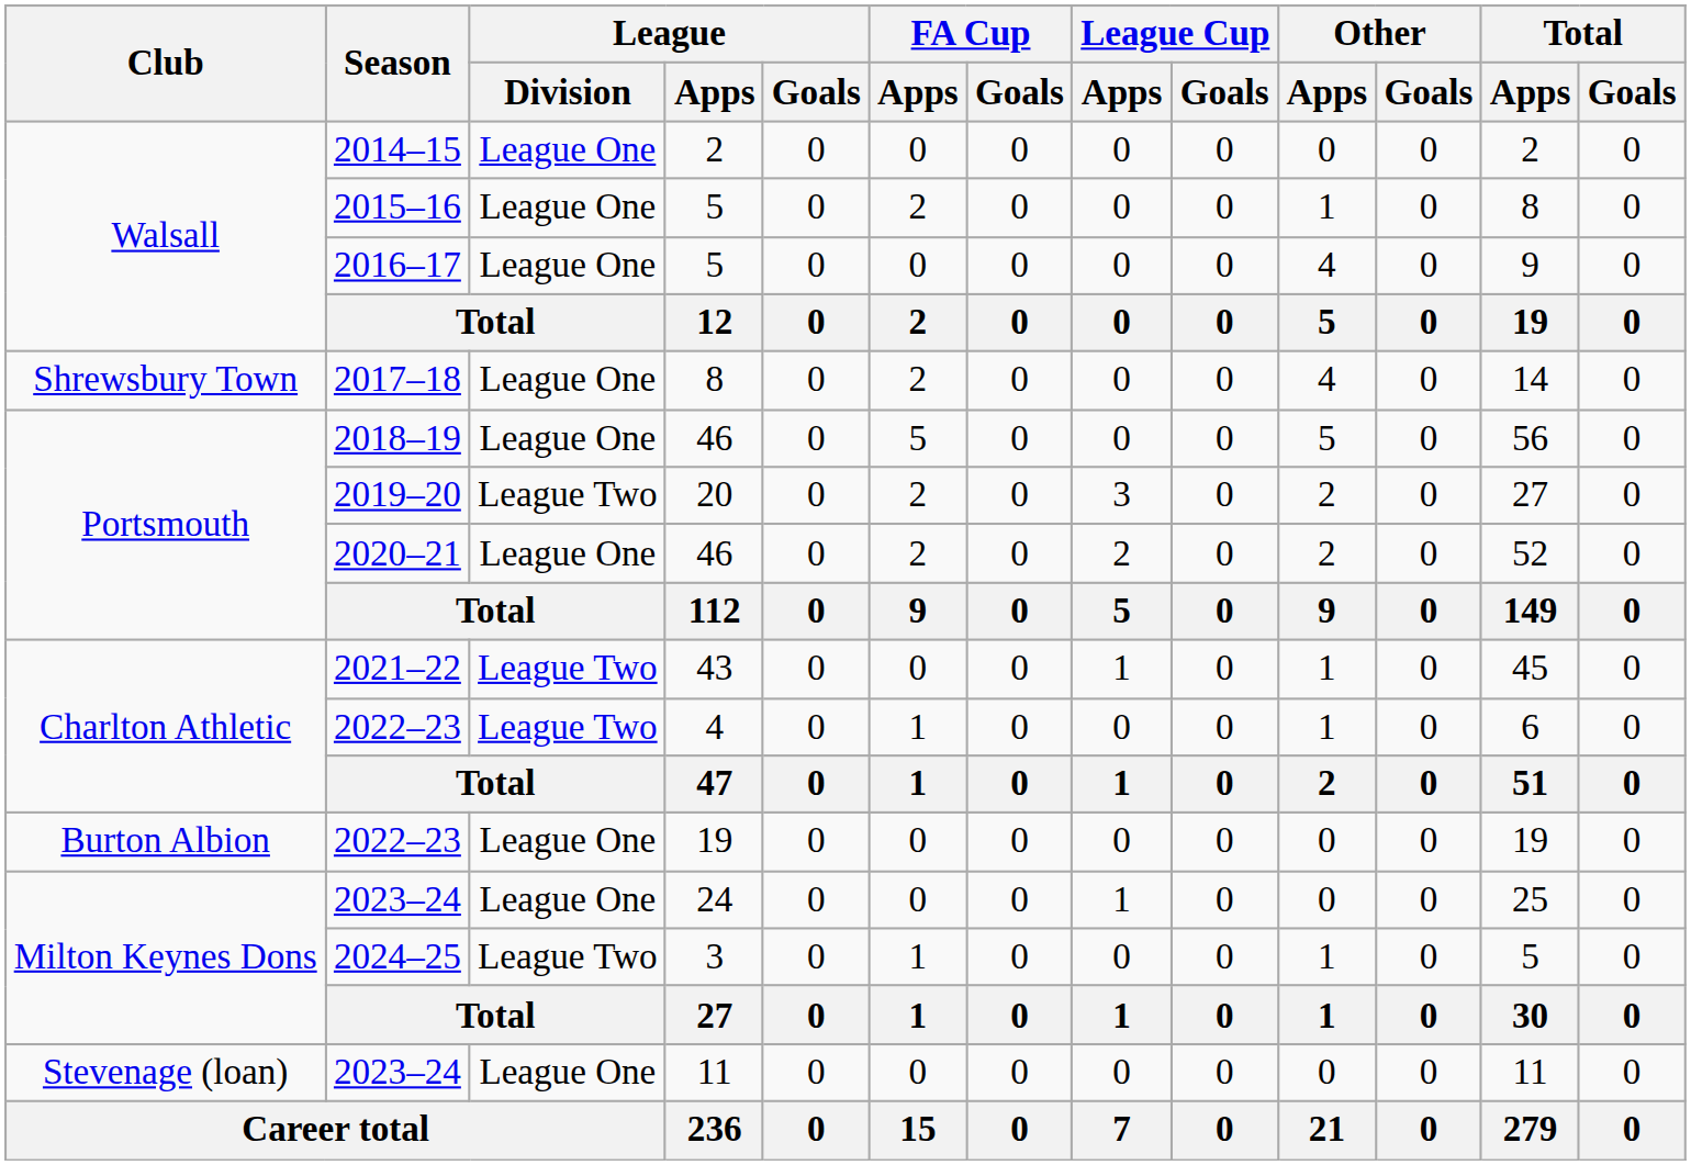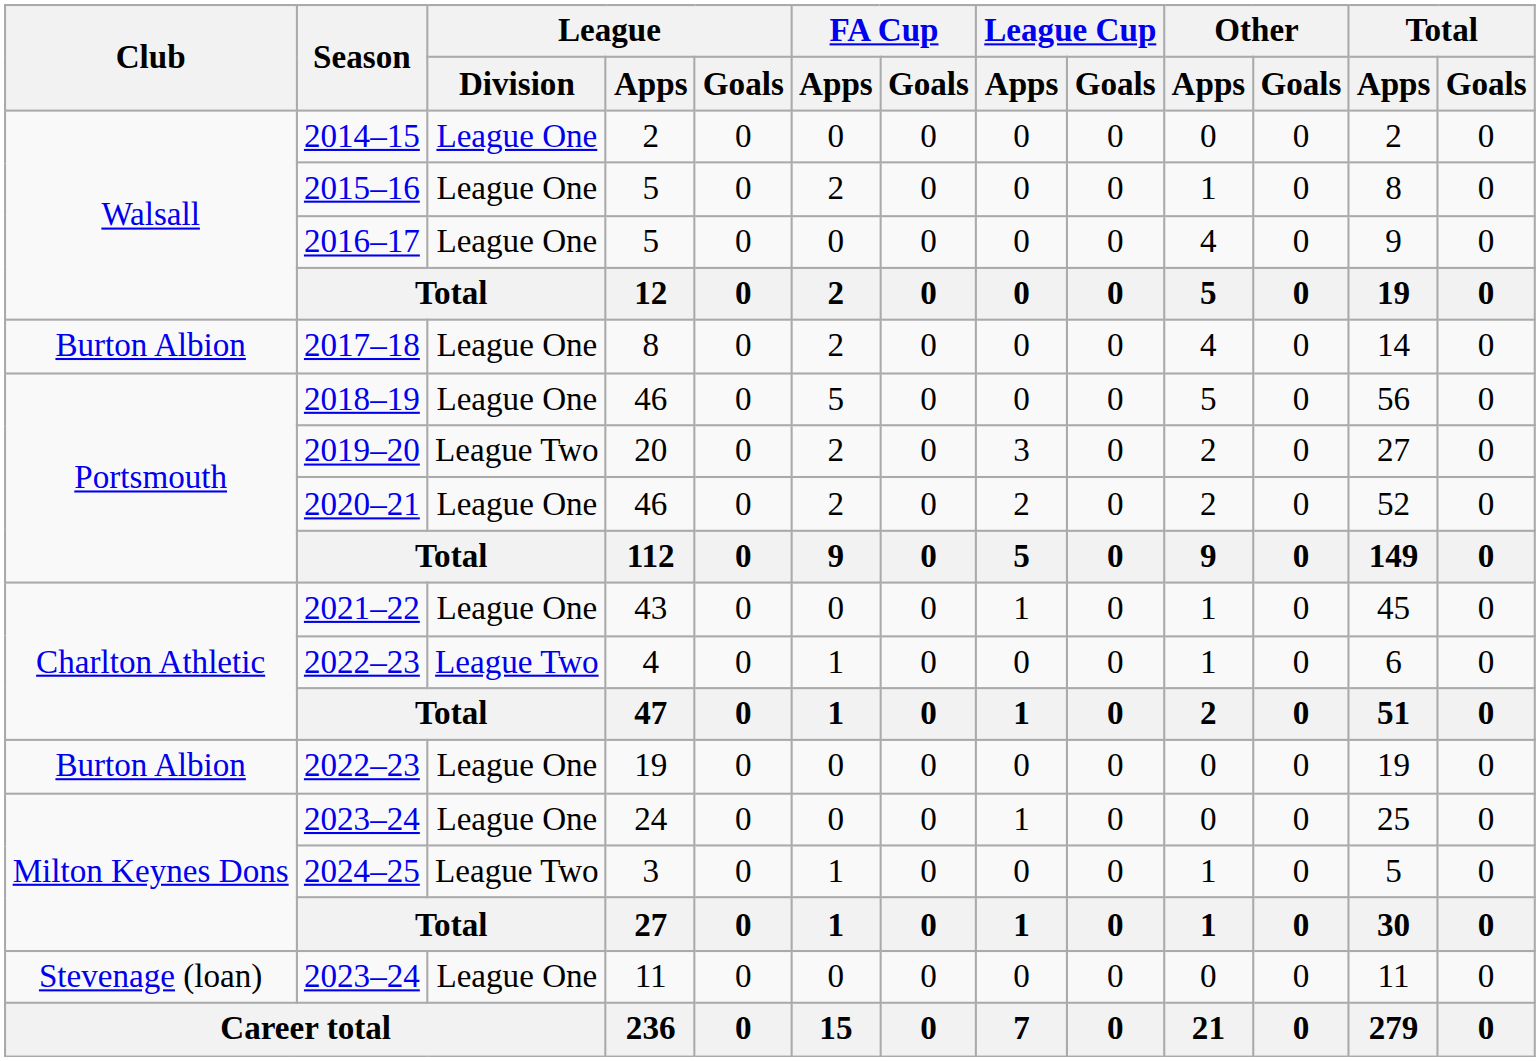 <table class=wikitable style=text-align:center>
 <tr>
 <th rowspan=2>Club</th>
 <th rowspan=2>Season</th>
 <th colspan=3>League</th>
 <th colspan=2><a href='#'>FA Cup</a></th>
 <th colspan=2><a href='#'>League Cup</a></th>
 <th colspan=2>Other</th>
 <th colspan=2>Total</th>
 </tr>
 <tr>
 <th>Division</th>
 <th>Apps</th>
 <th>Goals</th>
 <th>Apps</th>
 <th>Goals</th>
 <th>Apps</th>
 <th>Goals</th>
 <th>Apps</th>
 <th>Goals</th>
 <th>Apps</th>
 <th>Goals</th>
 </tr>
 <tr>
 <td rowspan=4><a href='#'>Walsall</a></td>
 <td><a href='#'>2014–15</a></td>
 <td><a href='#'>League One</a></td>
 <td>2</td>
 <td>0</td>
 <td>0</td>
 <td>0</td>
 <td>0</td>
 <td>0</td>
 <td>0</td>
 <td>0</td>
 <td>2</td>
 <td>0</td>
 </tr>
 <tr>
 <td><a href='#'>2015–16</a></td>
 <td>League One</td>
 <td>5</td>
 <td>0</td>
 <td>2</td>
 <td>0</td>
 <td>0</td>
 <td>0</td>
 <td>1</td>
 <td>0</td>
 <td>8</td>
 <td>0</td>
 </tr>
 <tr>
 <td><a href='#'>2016–17</a></td>
 <td>League One</td>
 <td>5</td>
 <td>0</td>
 <td>0</td>
 <td>0</td>
 <td>0</td>
 <td>0</td>
 <td>4</td>
 <td>0</td>
 <td>9</td>
 <td>0</td>
 </tr>
 <tr>
 <th colspan=2>Total</th>
 <th>12</th>
 <th>0</th>
 <th>2</th>
 <th>0</th>
 <th>0</th>
 <th>0</th>
 <th>5</th>
 <th>0</th>
 <th>19</th>
 <th>0</th>
 </tr>
 <tr>
-<td rowspan=1><a href='#'>Shrewsbury Town</a></td>
+<td><a href='#'>Burton Albion</a></td>
 <td><a href='#'>2017–18</a></td>
 <td>League One</td>
 <td>8</td>
 <td>0</td>
 <td>2</td>
 <td>0</td>
 <td>0</td>
 <td>0</td>
 <td>4</td>
 <td>0</td>
 <td>14</td>
 <td>0</td>
 </tr>
 <tr>
 <td rowspan=4><a href='#'>Portsmouth</a></td>
 <td><a href='#'>2018–19</a></td>
 <td>League One</td>
 <td>46</td>
 <td>0</td>
 <td>5</td>
 <td>0</td>
 <td>0</td>
 <td>0</td>
 <td>5</td>
 <td>0</td>
 <td>56</td>
 <td>0</td>
 </tr>
 <tr>
 <td><a href='#'>2019–20</a></td>
 <td>League Two</td>
 <td>20</td>
 <td>0</td>
 <td>2</td>
 <td>0</td>
 <td>3</td>
 <td>0</td>
 <td>2</td>
 <td>0</td>
 <td>27</td>
 <td>0</td>
 </tr>
 <tr>
 <td><a href='#'>2020–21</a></td>
 <td>League One</td>
 <td>46</td>
 <td>0</td>
 <td>2</td>
 <td>0</td>
 <td>2</td>
 <td>0</td>
 <td>2</td>
 <td>0</td>
 <td>52</td>
 <td>0</td>
 </tr>
 <tr>
 <th colspan=2>Total</th>
 <th>112</th>
 <th>0</th>
 <th>9</th>
 <th>0</th>
 <th>5</th>
 <th>0</th>
 <th>9</th>
 <th>0</th>
 <th>149</th>
 <th>0</th>
 </tr>
 <tr>
 <td rowspan=3><a href='#'>Charlton Athletic</a></td>
 <td><a href='#'>2021–22</a></td>
-<td><a href='#'>League Two</a></td>
+<td>League One</td>
 <td>43</td>
 <td>0</td>
 <td>0</td>
 <td>0</td>
 <td>1</td>
 <td>0</td>
 <td>1</td>
 <td>0</td>
 <td>45</td>
 <td>0</td>
 </tr>
 <tr>
 <td><a href='#'>2022–23</a></td>
 <td><a href='#'>League Two</a></td>
 <td>4</td>
 <td>0</td>
 <td>1</td>
 <td>0</td>
 <td>0</td>
 <td>0</td>
 <td>1</td>
 <td>0</td>
 <td>6</td>
 <td>0</td>
 </tr>
 <tr>
 <th colspan=2>Total</th>
 <th>47</th>
 <th>0</th>
 <th>1</th>
 <th>0</th>
 <th>1</th>
 <th>0</th>
 <th>2</th>
 <th>0</th>
 <th>51</th>
 <th>0</th>
 </tr>
 <tr>
 <td><a href='#'>Burton Albion</a></td>
 <td><a href='#'>2022–23</a></td>
 <td>League One</td>
 <td>19</td>
 <td>0</td>
 <td>0</td>
 <td>0</td>
 <td>0</td>
 <td>0</td>
 <td>0</td>
 <td>0</td>
 <td>19</td>
 <td>0</td>
 </tr>
 <tr>
 <td rowspan=3><a href='#'>Milton Keynes Dons</a></td>
 <td><a href='#'>2023–24</a></td>
 <td>League One</td>
 <td>24</td>
 <td>0</td>
 <td>0</td>
 <td>0</td>
 <td>1</td>
 <td>0</td>
 <td>0</td>
 <td>0</td>
 <td>25</td>
 <td>0</td>
 </tr>
 <tr>
 <td><a href='#'>2024–25</a></td>
 <td>League Two</td>
 <td>3</td>
 <td>0</td>
 <td>1</td>
 <td>0</td>
 <td>0</td>
 <td>0</td>
 <td>1</td>
 <td>0</td>
 <td>5</td>
 <td>0</td>
 </tr>
 <tr>
 <th colspan=2>Total</th>
 <th>27</th>
 <th>0</th>
 <th>1</th>
 <th>0</th>
 <th>1</th>
 <th>0</th>
 <th>1</th>
 <th>0</th>
 <th>30</th>
 <th>0</th>
 </tr>
 <tr>
 <td><a href='#'>Stevenage</a> (loan)</td>
 <td><a href='#'>2023–24</a></td>
 <td>League One</td>
 <td>11</td>
 <td>0</td>
 <td>0</td>
 <td>0</td>
 <td>0</td>
 <td>0</td>
 <td>0</td>
 <td>0</td>
 <td>11</td>
 <td>0</td>
 </tr>
 <tr>
 <th colspan=3>Career total</th>
 <th>236</th>
 <th>0</th>
 <th>15</th>
 <th>0</th>
 <th>7</th>
 <th>0</th>
 <th>21</th>
 <th>0</th>
 <th>279</th>
 <th>0</th>
 </tr>
 </table>
